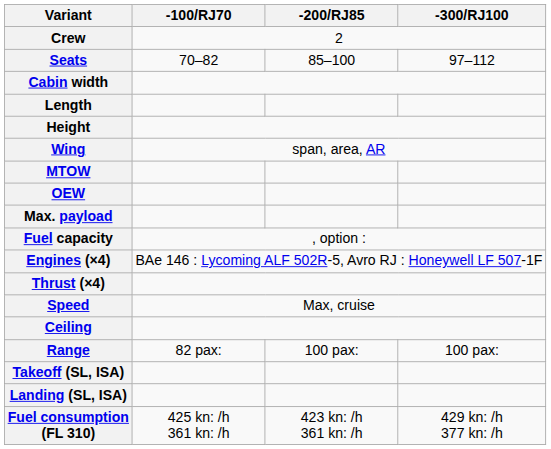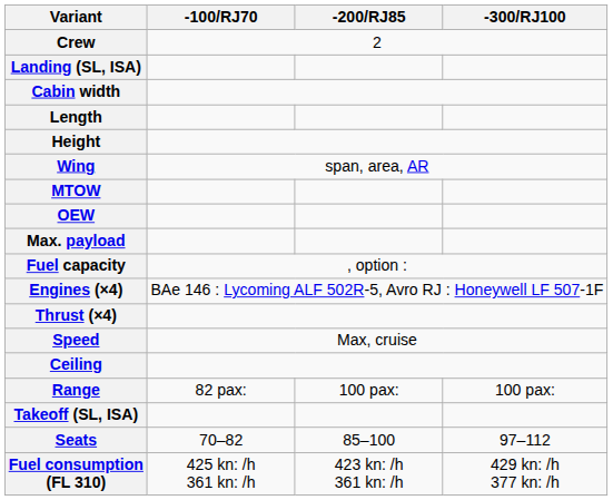 <table class="wikitable" style="text-align: center">
 <tr>
 <th>Variant</th>
 <th>-100/RJ70</th>
 <th>-200/RJ85</th>
 <th>-300/RJ100</th>
 </tr>
 <tr>
 <th>Crew</th>
 <td colspan= 3>2</td>
 </tr>
 <tr>
-<th><a href='#'>Seats</a></th>
-<td>70–82</td>
-<td>85–100</td>
-<td>97–112</td>
+<th><a href='#'>Landing</a> (SL, ISA)</th>
+<td></td>
+<td></td>
+<td></td>
 </tr>
 <tr>
 <th><a href='#'>Cabin</a> width</th>
 <td colspan= 3></td>
 </tr>
 <tr>
 <th>Length</th>
 <td></td>
 <td></td>
 <td></td>
 </tr>
 <tr>
 <th>Height</th>
 <td colspan= 3></td>
 </tr>
 <tr>
 <th><a href='#'>Wing</a></th>
 <td colspan= 3> span,  area,  <a href='#'>AR</a></td>
 </tr>
 <tr>
 <th><a href='#'>MTOW</a></th>
 <td></td>
 <td></td>
 <td></td>
 </tr>
 <tr>
 <th><a href='#'>OEW</a></th>
 <td></td>
 <td></td>
 <td></td>
 </tr>
 <tr>
 <th>Max. <a href='#'>payload</a></th>
 <td></td>
 <td></td>
 <td></td>
 </tr>
 <tr>
 <th><a href='#'>Fuel</a> capacity</th>
 <td colspan=3>, option : </td>
 </tr>
 <tr>
 <th><a href='#'>Engines</a> (×4)</th>
 <td colspan=3>BAe 146 : <a href='#'>Lycoming ALF 502R</a>-5, Avro RJ : <a href='#'>Honeywell LF 507</a>-1F</td>
 </tr>
 <tr>
 <th><a href='#'>Thrust</a> (×4)</th>
 <td colspan=3></td>
 </tr>
 <tr>
 <th><a href='#'>Speed</a></th>
 <td colspan=3> Max,  cruise</td>
 </tr>
 <tr>
 <th><a href='#'>Ceiling</a></th>
 <td colspan=3></td>
 </tr>
 <tr>
 <th><a href='#'>Range</a></th>
 <td>82 pax: </td>
 <td>100 pax: </td>
 <td>100 pax: </td>
 </tr>
 <tr>
 <th><a href='#'>Takeoff</a> (SL, ISA)</th>
 <td></td>
 <td></td>
 <td></td>
 </tr>
 <tr>
-<th><a href='#'>Landing</a> (SL, ISA)</th>
-<td></td>
-<td></td>
-<td></td>
+<th><a href='#'>Seats</a></th>
+<td>70–82</td>
+<td>85–100</td>
+<td>97–112</td>
 </tr>
 <tr>
 <th><a href='#'>Fuel consumption</a><br>(FL 310)</th>
 <td>425 kn: /h<br>361 kn: /h</td>
 <td>423 kn: /h<br>361 kn: /h</td>
 <td>429 kn: /h<br>377 kn: /h</td>
 </tr>
 </table>
